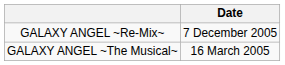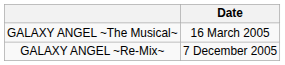 <table class="wikitable" style="text-align: center;">
 <tr>
 <th></th>
 <th>Date</th>
 </tr>
 <tr>
+<td>GALAXY ANGEL ~The Musical~</td>
+<td>16 March 2005</td>
+</tr>
+<tr>
 <td>GALAXY ANGEL ~Re-Mix~</td>
 <td>7 December 2005</td>
 </tr>
-<tr>
-<td>GALAXY ANGEL ~The Musical~</td>
-<td>16 March 2005</td>
-</tr>
 </table>
